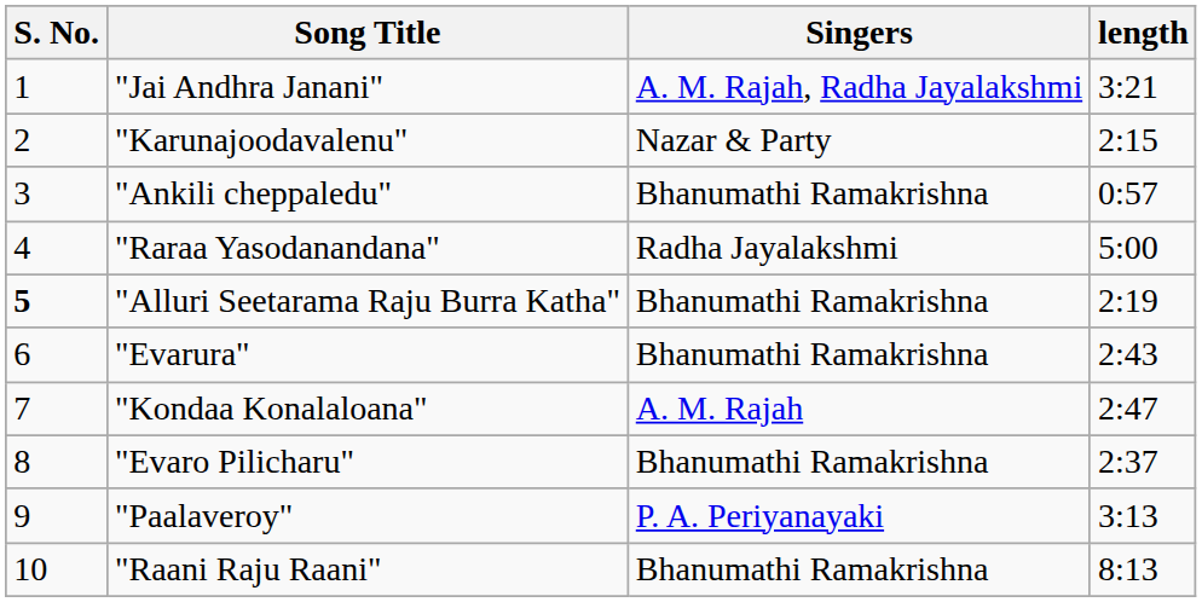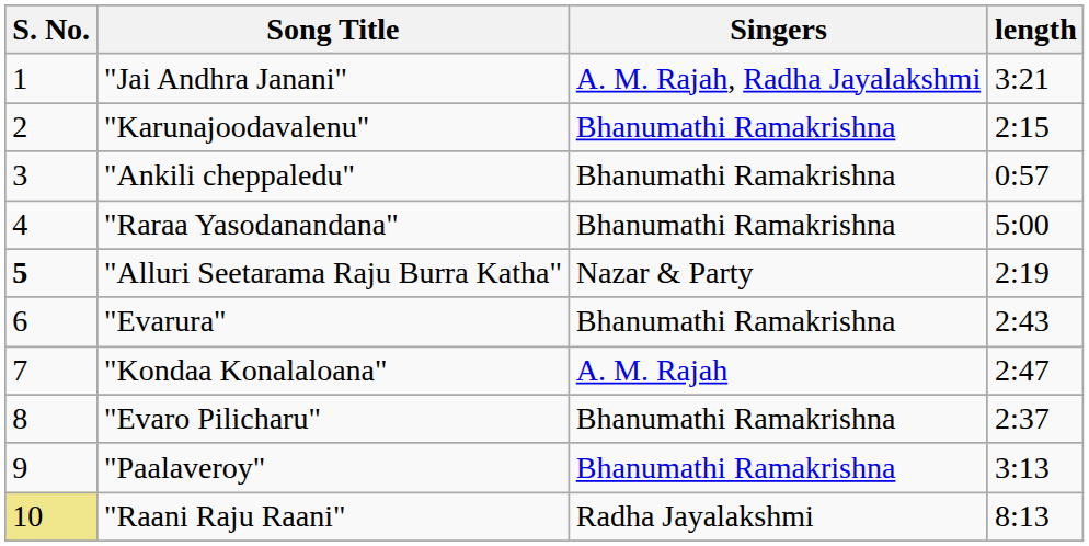 <table class="wikitable">
 <tr>
 <th>S. No.</th>
 <th>Song Title</th>
 <th>Singers</th>
 <th>length</th>
 </tr>
 <tr>
 <td>1</td>
 <td>"Jai Andhra Janani"</td>
 <td><a href='#'>A. M. Rajah</a>, <a href='#'>Radha Jayalakshmi</a></td>
 <td>3:21</td>
 </tr>
 <tr>
 <td>2</td>
 <td>"Karunajoodavalenu"</td>
-<td>Nazar & Party</td>
+<td><a href='#'>Bhanumathi Ramakrishna</a></td>
 <td>2:15</td>
 </tr>
 <tr>
 <td>3</td>
 <td>"Ankili cheppaledu"</td>
 <td>Bhanumathi Ramakrishna</td>
 <td>0:57</td>
 </tr>
 <tr>
 <td>4</td>
 <td>"Raraa Yasodanandana"</td>
-<td>Radha Jayalakshmi</td>
+<td>Bhanumathi Ramakrishna</td>
 <td>5:00</td>
 </tr>
 <tr>
 <td><strong>5</strong></td>
 <td>"Alluri Seetarama Raju Burra Katha"</td>
-<td>Bhanumathi Ramakrishna</td>
+<td>Nazar & Party</td>
 <td>2:19</td>
 </tr>
 <tr>
 <td>6</td>
 <td>"Evarura"</td>
 <td>Bhanumathi Ramakrishna</td>
 <td>2:43</td>
 </tr>
 <tr>
 <td>7</td>
 <td>"Kondaa Konalaloana"</td>
 <td><a href='#'>A. M. Rajah</a></td>
 <td>2:47</td>
 </tr>
 <tr>
 <td>8</td>
 <td>"Evaro Pilicharu"</td>
 <td>Bhanumathi Ramakrishna</td>
 <td>2:37</td>
 </tr>
 <tr>
 <td>9</td>
 <td>"Paalaveroy"</td>
-<td><a href='#'>P. A. Periyanayaki</a></td>
+<td><a href='#'>Bhanumathi Ramakrishna</a></td>
 <td>3:13</td>
 </tr>
 <tr>
-<td>10</td>
+<td style="background: khaki;">10</td>
 <td>"Raani Raju Raani"</td>
-<td>Bhanumathi Ramakrishna</td>
+<td>Radha Jayalakshmi</td>
 <td>8:13</td>
 </tr>
 </table>
